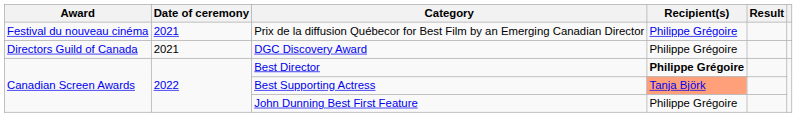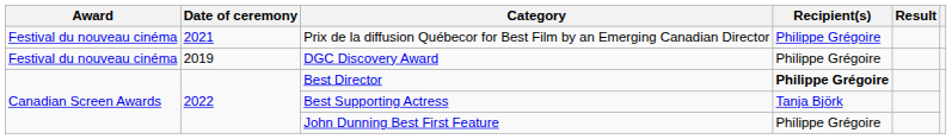 <table class="wikitable plainrowheaders sortable">
 <tr>
 <th scope="col">Award</th>
 <th scope="col">Date of ceremony</th>
 <th scope="col">Category</th>
 <th scope="col">Recipient(s)</th>
 <th scope="col">Result</th>
 <th scope="col" class="unsortable"></th>
 </tr>
 <tr>
 <td><a href='#'>Festival du nouveau cinéma</a></td>
 <td><a href='#'>2021</a></td>
 <td>Prix de la diffusion Québecor for Best Film by an Emerging Canadian Director</td>
 <td><a href='#'>Philippe Grégoire</a></td>
 <td></td>
 <td></td>
 </tr>
 <tr>
-<td><a href='#'>Directors Guild of Canada</a></td>
-<td>2021</td>
+<td><a href='#'>Festival du nouveau cinéma</a></td>
+<td>2019</td>
 <td><a href='#'>DGC Discovery Award</a></td>
 <td>Philippe Grégoire</td>
 <td></td>
 <td></td>
 </tr>
 <tr>
 <td rowspan=3><a href='#'>Canadian Screen Awards</a></td>
 <td rowspan=3><a href='#'>2022</a></td>
 <td><a href='#'>Best Director</a></td>
 <td><strong>Philippe Grégoire</strong></td>
 <td></td>
 <td rowspan=3></td>
 </tr>
 <tr>
 <td><a href='#'>Best Supporting Actress</a></td>
-<td style="background: lightsalmon;"><a href='#'>Tanja Björk</a></td>
+<td><a href='#'>Tanja Björk</a></td>
 <td></td>
 </tr>
 <tr>
 <td><a href='#'>John Dunning Best First Feature</a></td>
 <td>Philippe Grégoire</td>
 <td></td>
 </tr>
 </table>
